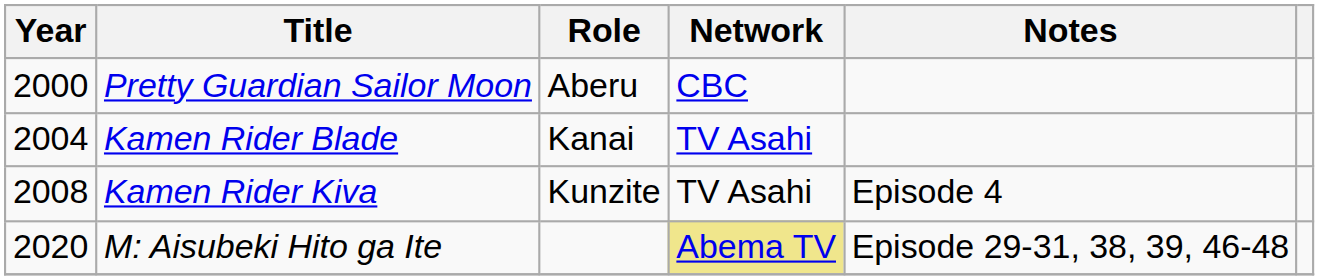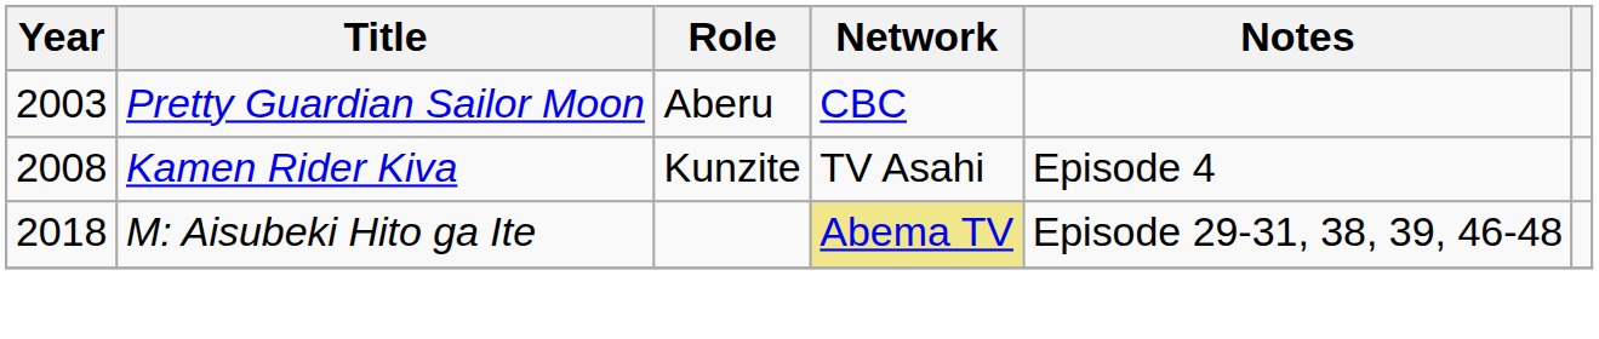 <table class="wikitable">
 <tr {| class="wikitable sortable">
 <th>Year</th>
 <th>Title</th>
 <th>Role</th>
 <th>Network</th>
 <th>Notes</th>
 <th class="unsortable"></th>
 </tr>
 <tr>
-<td>2000</td>
+<td>2003</td>
 <td><em><a href='#'>Pretty Guardian Sailor Moon</a></em></td>
 <td>Aberu</td>
 <td><a href='#'>CBC</a></td>
-<td></td>
-<td></td>
-</tr>
-<tr>
-<td>2004</td>
-<td><em><a href='#'>Kamen Rider Blade</a></em></td>
-<td>Kanai</td>
-<td><a href='#'>TV Asahi</a></td>
 <td></td>
 <td></td>
 </tr>
 <tr>
 <td>2008</td>
 <td><em><a href='#'>Kamen Rider Kiva</a></em></td>
 <td>Kunzite</td>
 <td>TV Asahi</td>
 <td>Episode 4</td>
 </tr>
 <tr>
-<td>2020</td>
+<td>2018</td>
 <td><em>M: Aisubeki Hito ga Ite</em></td>
 <td></td>
 <td style="background: khaki;"><a href='#'>Abema TV</a></td>
 <td>Episode 29-31, 38, 39, 46-48</td>
 <td></td>
 </tr>
 <tr>
 </tr>
 </table>
